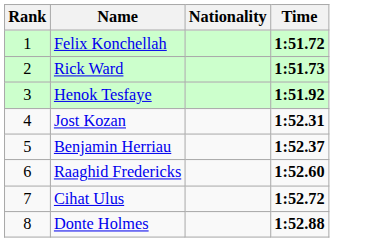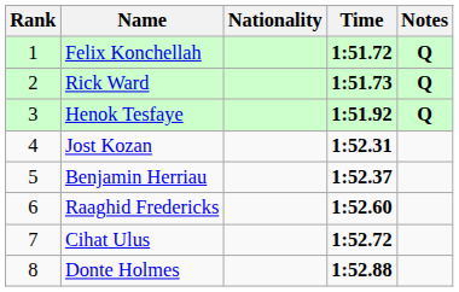 <table class="wikitable sortable" style="text-align:center">
 <tr>
 <th>Rank</th>
 <th>Name</th>
 <th>Nationality</th>
 <th>Time</th>
+<th>Notes</th>
 </tr>
 <tr bgcolor=ccffcc>
 <td>1</td>
 <td align=left><a href='#'>Felix Konchellah</a></td>
 <td align=left></td>
 <td><strong>1:51.72</strong></td>
+<td><strong>Q</strong></td>
 </tr>
 <tr bgcolor=ccffcc>
 <td>2</td>
 <td align=left><a href='#'>Rick Ward</a></td>
 <td align=left></td>
 <td><strong>1:51.73</strong></td>
+<td><strong>Q</strong></td>
 </tr>
 <tr bgcolor=ccffcc>
 <td>3</td>
 <td align=left><a href='#'>Henok Tesfaye</a></td>
 <td align=left></td>
 <td><strong>1:51.92</strong></td>
+<td><strong>Q</strong></td>
 </tr>
 <tr>
 <td>4</td>
 <td align=left><a href='#'>Jost Kozan</a></td>
 <td align=left></td>
 <td><strong>1:52.31</strong></td>
+<td></td>
 </tr>
 <tr>
 <td>5</td>
 <td align=left><a href='#'>Benjamin Herriau</a></td>
 <td align=left></td>
 <td><strong>1:52.37</strong></td>
+<td></td>
 </tr>
 <tr>
 <td>6</td>
 <td align=left><a href='#'>Raaghid Fredericks</a></td>
 <td align=left></td>
 <td><strong>1:52.60</strong></td>
+<td></td>
 </tr>
 <tr>
 <td>7</td>
 <td align=left><a href='#'>Cihat Ulus</a></td>
 <td align=left></td>
 <td><strong>1:52.72</strong></td>
+<td></td>
 </tr>
 <tr>
 <td>8</td>
 <td align=left><a href='#'>Donte Holmes</a></td>
 <td align=left></td>
 <td><strong>1:52.88</strong></td>
+<td></td>
 </tr>
 </table>
